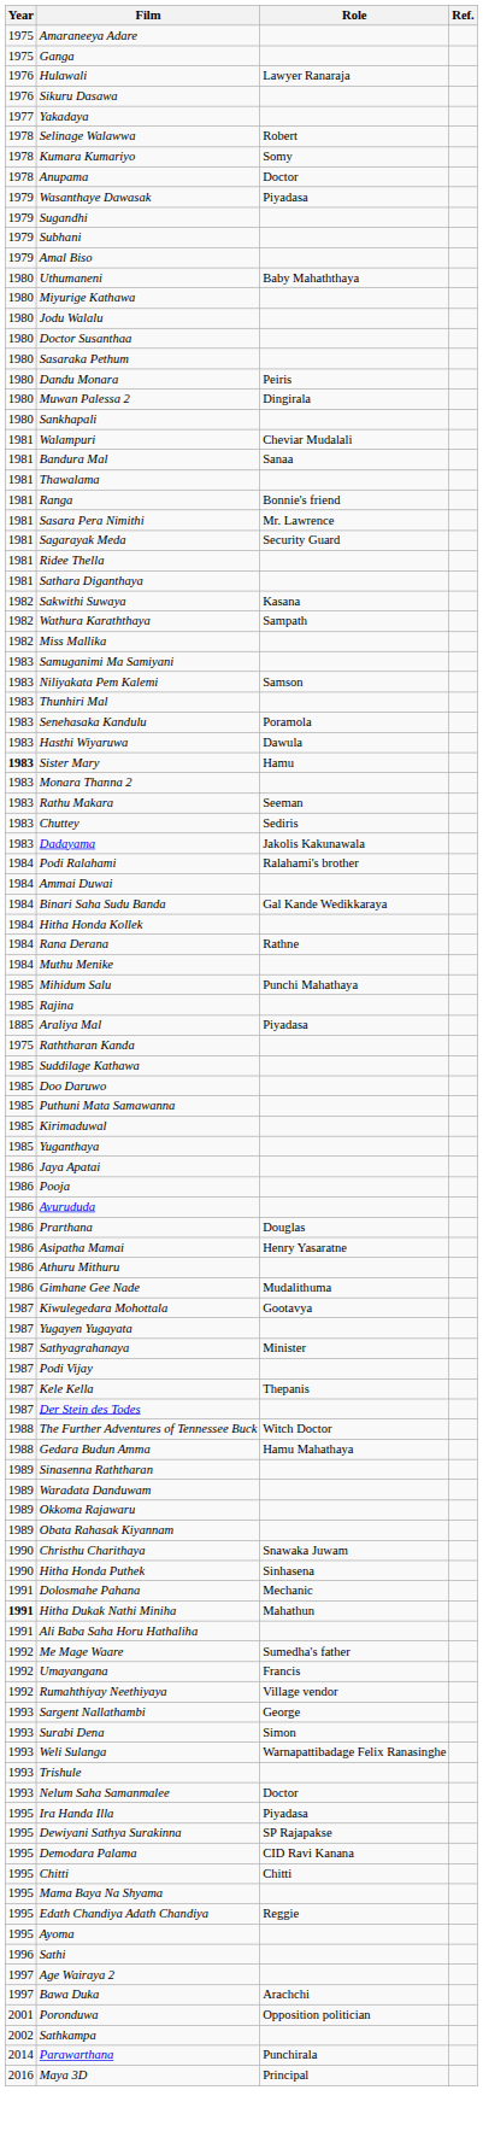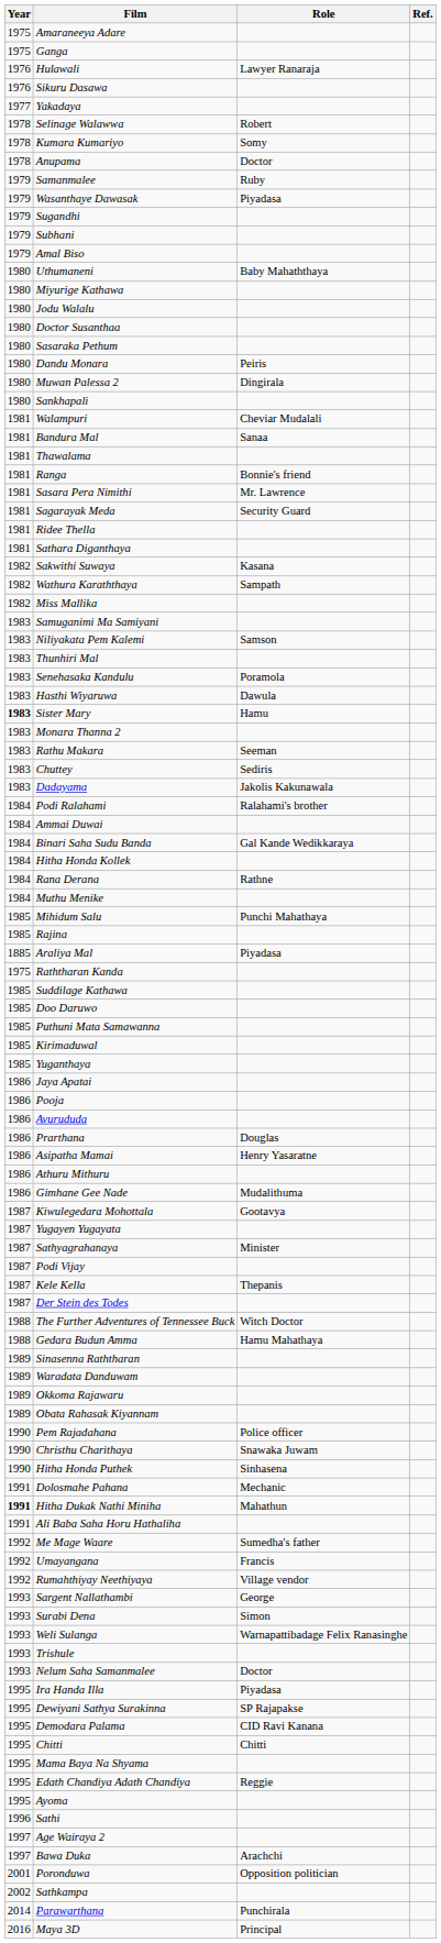 <table class="wikitable">
 <tr>
 <th>Year</th>
 <th>Film</th>
 <th>Role</th>
 <th>Ref.</th>
 </tr>
 <tr>
 <td>1975</td>
 <td><em>Amaraneeya Adare</em></td>
 <td></td>
 <td></td>
 </tr>
 <tr>
 <td>1975</td>
 <td><em>Ganga</em></td>
 <td></td>
 <td></td>
 </tr>
 <tr>
 <td>1976</td>
 <td><em>Hulawali</em></td>
 <td>Lawyer Ranaraja</td>
 <td></td>
 </tr>
 <tr>
 <td>1976</td>
 <td><em>Sikuru Dasawa</em></td>
 <td></td>
 <td></td>
 </tr>
 <tr>
 <td>1977</td>
 <td><em>Yakadaya</em></td>
 <td></td>
 <td></td>
 </tr>
 <tr>
 <td>1978</td>
 <td><em>Selinage Walawwa</em></td>
 <td>Robert</td>
 <td></td>
 </tr>
 <tr>
 <td>1978</td>
 <td><em>Kumara Kumariyo</em></td>
 <td>Somy</td>
 <td></td>
 </tr>
 <tr>
 <td>1978</td>
 <td><em>Anupama</em></td>
 <td>Doctor</td>
+<td></td>
+</tr>
+<tr>
+<td>1979</td>
+<td><em>Samanmalee</em></td>
+<td>Ruby</td>
 <td></td>
 </tr>
 <tr>
 <td>1979</td>
 <td><em>Wasanthaye Dawasak</em></td>
 <td>Piyadasa</td>
 <td></td>
 </tr>
 <tr>
 <td>1979</td>
 <td><em>Sugandhi</em></td>
 <td></td>
 <td></td>
 </tr>
 <tr>
 <td>1979</td>
 <td><em>Subhani</em></td>
 <td></td>
 <td></td>
 </tr>
 <tr>
 <td>1979</td>
 <td><em>Amal Biso</em></td>
 <td></td>
 <td></td>
 </tr>
 <tr>
 <td>1980</td>
 <td><em>Uthumaneni</em></td>
 <td>Baby Mahaththaya</td>
 <td></td>
 </tr>
 <tr>
 <td>1980</td>
 <td><em>Miyurige Kathawa</em></td>
 <td></td>
 <td></td>
 </tr>
 <tr>
 <td>1980</td>
 <td><em>Jodu Walalu</em></td>
 <td></td>
 <td></td>
 </tr>
 <tr>
 <td>1980</td>
 <td><em>Doctor Susanthaa</em></td>
 <td></td>
 <td></td>
 </tr>
 <tr>
 <td>1980</td>
 <td><em>Sasaraka Pethum</em></td>
 <td></td>
 <td></td>
 </tr>
 <tr>
 <td>1980</td>
 <td><em>Dandu Monara</em></td>
 <td>Peiris</td>
 <td></td>
 </tr>
 <tr>
 <td>1980</td>
 <td><em>Muwan Palessa 2</em></td>
 <td>Dingirala</td>
 <td></td>
 </tr>
 <tr>
 <td>1980</td>
 <td><em>Sankhapali</em></td>
 <td></td>
 <td></td>
 </tr>
 <tr>
 <td>1981</td>
 <td><em>Walampuri</em></td>
 <td>Cheviar Mudalali</td>
 <td></td>
 </tr>
 <tr>
 <td>1981</td>
 <td><em>Bandura Mal</em></td>
 <td>Sanaa</td>
 <td></td>
 </tr>
 <tr>
 <td>1981</td>
 <td><em>Thawalama</em></td>
 <td></td>
 <td></td>
 </tr>
 <tr>
 <td>1981</td>
 <td><em>Ranga</em></td>
 <td>Bonnie's friend</td>
 <td></td>
 </tr>
 <tr>
 <td>1981</td>
 <td><em>Sasara Pera Nimithi</em></td>
 <td>Mr. Lawrence</td>
 <td></td>
 </tr>
 <tr>
 <td>1981</td>
 <td><em>Sagarayak Meda</em></td>
 <td>Security Guard</td>
 <td></td>
 </tr>
 <tr>
 <td>1981</td>
 <td><em>Ridee Thella</em></td>
 <td></td>
 <td></td>
 </tr>
 <tr>
 <td>1981</td>
 <td><em>Sathara Diganthaya</em></td>
 <td></td>
 <td></td>
 </tr>
 <tr>
 <td>1982</td>
 <td><em>Sakwithi Suwaya</em></td>
 <td>Kasana</td>
 <td></td>
 </tr>
 <tr>
 <td>1982</td>
 <td><em>Wathura Karaththaya</em></td>
 <td>Sampath</td>
 <td></td>
 </tr>
 <tr>
 <td>1982</td>
 <td><em>Miss Mallika</em></td>
 <td></td>
 <td></td>
 </tr>
 <tr>
 <td>1983</td>
 <td><em>Samuganimi Ma Samiyani</em></td>
 <td></td>
 <td></td>
 </tr>
 <tr>
 <td>1983</td>
 <td><em>Niliyakata Pem Kalemi</em></td>
 <td>Samson</td>
 <td></td>
 </tr>
 <tr>
 <td>1983</td>
 <td><em>Thunhiri Mal</em></td>
 <td></td>
 <td></td>
 </tr>
 <tr>
 <td>1983</td>
 <td><em>Senehasaka Kandulu</em></td>
 <td>Poramola</td>
 <td></td>
 </tr>
 <tr>
 <td>1983</td>
 <td><em>Hasthi Wiyaruwa</em></td>
 <td>Dawula</td>
 <td></td>
 </tr>
 <tr>
 <td><strong>1983</strong></td>
 <td><em>Sister Mary</em></td>
 <td>Hamu</td>
 <td></td>
 </tr>
 <tr>
 <td>1983</td>
 <td><em>Monara Thanna 2</em></td>
 <td></td>
 <td></td>
 </tr>
 <tr>
 <td>1983</td>
 <td><em>Rathu Makara</em></td>
 <td>Seeman</td>
 <td></td>
 </tr>
 <tr>
 <td>1983</td>
 <td><em>Chuttey</em></td>
 <td>Sediris</td>
 <td></td>
 </tr>
 <tr>
 <td>1983</td>
 <td><em><a href='#'>Dadayama</a></em></td>
 <td>Jakolis Kakunawala</td>
 <td></td>
 </tr>
 <tr>
 <td>1984</td>
 <td><em>Podi Ralahami</em></td>
 <td>Ralahami's brother</td>
 <td></td>
 </tr>
 <tr>
 <td>1984</td>
 <td><em>Ammai Duwai</em></td>
 <td></td>
 <td></td>
 </tr>
 <tr>
 <td>1984</td>
 <td><em>Binari Saha Sudu Banda</em></td>
 <td>Gal Kande Wedikkaraya</td>
 <td></td>
 </tr>
 <tr>
 <td>1984</td>
 <td><em>Hitha Honda Kollek</em></td>
 <td></td>
 <td></td>
 </tr>
 <tr>
 <td>1984</td>
 <td><em>Rana Derana</em></td>
 <td>Rathne</td>
 <td></td>
 </tr>
 <tr>
 <td>1984</td>
 <td><em>Muthu Menike</em></td>
 <td></td>
 <td></td>
 </tr>
 <tr>
 <td>1985</td>
 <td><em>Mihidum Salu</em></td>
 <td>Punchi Mahathaya</td>
 <td></td>
 </tr>
 <tr>
 <td>1985</td>
 <td><em>Rajina</em></td>
 <td></td>
 <td></td>
 </tr>
 <tr>
 <td>1885</td>
 <td><em>Araliya Mal</em></td>
 <td>Piyadasa</td>
 <td></td>
 </tr>
 <tr>
 <td>1975</td>
 <td><em>Raththaran Kanda</em></td>
 <td></td>
 <td></td>
 </tr>
 <tr>
 <td>1985</td>
 <td><em>Suddilage Kathawa</em></td>
 <td></td>
 <td></td>
 </tr>
 <tr>
 <td>1985</td>
 <td><em>Doo Daruwo</em></td>
 <td></td>
 <td></td>
 </tr>
 <tr>
 <td>1985</td>
 <td><em>Puthuni Mata Samawanna</em></td>
 <td></td>
 <td></td>
 </tr>
 <tr>
 <td>1985</td>
 <td><em>Kirimaduwal</em></td>
 <td></td>
 <td></td>
 </tr>
 <tr>
 <td>1985</td>
 <td><em>Yuganthaya</em></td>
 <td></td>
 <td></td>
 </tr>
 <tr>
 <td>1986</td>
 <td><em>Jaya Apatai</em></td>
 <td></td>
 <td></td>
 </tr>
 <tr>
 <td>1986</td>
 <td><em>Pooja</em></td>
 <td></td>
 <td></td>
 </tr>
 <tr>
 <td>1986</td>
 <td><em><a href='#'>Avurududa</a></em></td>
 <td></td>
 <td></td>
 </tr>
 <tr>
 <td>1986</td>
 <td><em>Prarthana</em></td>
 <td>Douglas</td>
 <td></td>
 </tr>
 <tr>
 <td>1986</td>
 <td><em>Asipatha Mamai</em></td>
 <td>Henry Yasaratne</td>
 <td></td>
 </tr>
 <tr>
 <td>1986</td>
 <td><em>Athuru Mithuru</em></td>
 <td></td>
 <td></td>
 </tr>
 <tr>
 <td>1986</td>
 <td><em>Gimhane Gee Nade</em></td>
 <td>Mudalithuma</td>
 <td></td>
 </tr>
 <tr>
 <td>1987</td>
 <td><em>Kiwulegedara Mohottala</em></td>
 <td>Gootavya</td>
 <td></td>
 </tr>
 <tr>
 <td>1987</td>
 <td><em>Yugayen Yugayata</em></td>
 <td></td>
 <td></td>
 </tr>
 <tr>
 <td>1987</td>
 <td><em>Sathyagrahanaya</em></td>
 <td>Minister</td>
 <td></td>
 </tr>
 <tr>
 <td>1987</td>
 <td><em>Podi Vijay</em></td>
 <td></td>
 <td></td>
 </tr>
 <tr>
 <td>1987</td>
 <td><em>Kele Kella</em></td>
 <td>Thepanis</td>
 <td></td>
 </tr>
 <tr>
 <td>1987</td>
 <td><em><a href='#'>Der Stein des Todes</a></em></td>
 <td></td>
 <td></td>
 </tr>
 <tr>
 <td>1988</td>
 <td><em>The Further Adventures of Tennessee Buck</em></td>
 <td>Witch Doctor</td>
 <td></td>
 </tr>
 <tr>
 <td>1988</td>
 <td><em>Gedara Budun Amma</em></td>
 <td>Hamu Mahathaya</td>
 <td></td>
 </tr>
 <tr>
 <td>1989</td>
 <td><em>Sinasenna Raththaran</em></td>
 <td></td>
 <td></td>
 </tr>
 <tr>
 <td>1989</td>
 <td><em>Waradata Danduwam</em></td>
 <td></td>
 <td></td>
 </tr>
 <tr>
 <td>1989</td>
 <td><em>Okkoma Rajawaru</em></td>
 <td></td>
 <td></td>
 </tr>
 <tr>
 <td>1989</td>
 <td><em>Obata Rahasak Kiyannam</em></td>
 <td></td>
 <td></td>
 </tr>
 <tr>
 <td>1990</td>
+<td><em>Pem Rajadahana</em></td>
+<td>Police officer</td>
+<td></td>
+</tr>
+<tr>
+<td>1990</td>
 <td><em>Christhu Charithaya</em></td>
 <td>Snawaka Juwam</td>
 <td></td>
 </tr>
 <tr>
 <td>1990</td>
 <td><em>Hitha Honda Puthek</em></td>
 <td>Sinhasena</td>
 <td></td>
 </tr>
 <tr>
 <td>1991</td>
 <td><em>Dolosmahe Pahana</em></td>
 <td>Mechanic</td>
 <td></td>
 </tr>
 <tr>
 <td><strong>1991</strong></td>
 <td><em>Hitha Dukak Nathi Miniha</em></td>
 <td>Mahathun</td>
 <td></td>
 </tr>
 <tr>
 <td>1991</td>
 <td><em>Ali Baba Saha Horu Hathaliha</em></td>
 <td></td>
 <td></td>
 </tr>
 <tr>
 <td>1992</td>
 <td><em>Me Mage Waare</em></td>
 <td>Sumedha's father</td>
 <td></td>
 </tr>
 <tr>
 <td>1992</td>
 <td><em>Umayangana</em></td>
 <td>Francis</td>
 <td></td>
 </tr>
 <tr>
 <td>1992</td>
 <td><em>Rumahthiyay Neethiyaya</em></td>
 <td>Village vendor</td>
 <td></td>
 </tr>
 <tr>
 <td>1993</td>
 <td><em>Sargent Nallathambi</em></td>
 <td>George</td>
 <td></td>
 </tr>
 <tr>
 <td>1993</td>
 <td><em>Surabi Dena</em></td>
 <td>Simon</td>
 <td></td>
 </tr>
 <tr>
 <td>1993</td>
 <td><em>Weli Sulanga</em></td>
 <td>Warnapattibadage Felix Ranasinghe</td>
 <td></td>
 </tr>
 <tr>
 <td>1993</td>
 <td><em>Trishule</em></td>
 <td></td>
 <td></td>
 </tr>
 <tr>
 <td>1993</td>
 <td><em>Nelum Saha Samanmalee</em></td>
 <td>Doctor</td>
 <td></td>
 </tr>
 <tr>
 <td>1995</td>
 <td><em>Ira Handa Illa</em></td>
 <td>Piyadasa</td>
 <td></td>
 </tr>
 <tr>
 <td>1995</td>
 <td><em>Dewiyani Sathya Surakinna</em></td>
 <td>SP Rajapakse</td>
 <td></td>
 </tr>
 <tr>
 <td>1995</td>
 <td><em>Demodara Palama</em></td>
 <td>CID Ravi Kanana</td>
 <td></td>
 </tr>
 <tr>
 <td>1995</td>
 <td><em>Chitti</em></td>
 <td>Chitti</td>
 <td></td>
 </tr>
 <tr>
 <td>1995</td>
 <td><em>Mama Baya Na Shyama</em></td>
 <td></td>
 <td></td>
 </tr>
 <tr>
 <td>1995</td>
 <td><em>Edath Chandiya Adath Chandiya</em></td>
 <td>Reggie</td>
 <td></td>
 </tr>
 <tr>
 <td>1995</td>
 <td><em>Ayoma</em></td>
 <td></td>
 <td></td>
 </tr>
 <tr>
 <td>1996</td>
 <td><em>Sathi</em></td>
 <td></td>
 <td></td>
 </tr>
 <tr>
 <td>1997</td>
 <td><em>Age Wairaya 2</em></td>
 <td></td>
 <td></td>
 </tr>
 <tr>
 <td>1997</td>
 <td><em>Bawa Duka</em></td>
 <td>Arachchi</td>
 <td></td>
 </tr>
 <tr>
 <td>2001</td>
 <td><em>Poronduwa</em></td>
 <td>Opposition politician</td>
 <td></td>
 </tr>
 <tr>
 <td>2002</td>
 <td><em>Sathkampa</em></td>
 <td></td>
 <td></td>
 </tr>
 <tr>
 <td>2014</td>
 <td><em><a href='#'>Parawarthana</a></em></td>
 <td>Punchirala</td>
 <td></td>
 </tr>
 <tr>
 <td>2016</td>
 <td><em>Maya 3D</em></td>
 <td>Principal</td>
 <td></td>
 </tr>
 </table>
